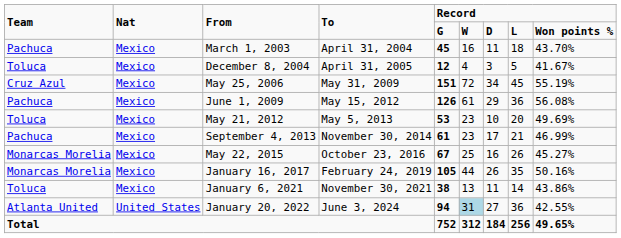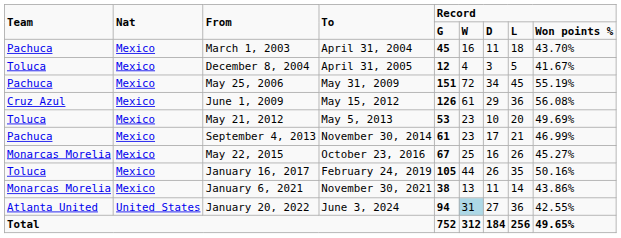 <table class="wikitable sortable">
 <tr>
 <td colspan="1" rowspan="2"><strong>Team</strong></td>
 <td colspan="1" rowspan="2"><strong>Nat</strong></td>
 <td colspan="1" rowspan="2"><strong>From</strong></td>
 <td colspan="1" rowspan="2"><strong>To</strong></td>
 <td colspan="5" rowspan="1"><strong>Record</strong></td>
 </tr>
 <tr>
 <td><strong>G</strong></td>
 <td><strong>W</strong></td>
 <td><strong>D</strong></td>
 <td><strong>L</strong></td>
 <td><strong>Won points %</strong></td>
 </tr>
 <tr>
 <td><a href='#'>Pachuca</a></td>
 <td><a href='#'>Mexico</a></td>
 <td>March 1, 2003</td>
 <td>April 31, 2004</td>
 <td><strong>45</strong></td>
 <td>16</td>
 <td>11</td>
 <td>18</td>
 <td>43.70%</td>
 </tr>
 <tr>
 <td><a href='#'>Toluca</a></td>
 <td><a href='#'>Mexico</a></td>
 <td>December 8, 2004</td>
 <td>April 31, 2005</td>
 <td><strong>12</strong></td>
 <td>4</td>
 <td>3</td>
 <td>5</td>
 <td>41.67%</td>
 </tr>
 <tr>
-<td><a href='#'>Cruz Azul</a></td>
+<td><a href='#'>Pachuca</a></td>
 <td><a href='#'>Mexico</a></td>
 <td>May 25, 2006</td>
 <td>May 31, 2009</td>
 <td><strong>151</strong></td>
 <td>72</td>
 <td>34</td>
 <td>45</td>
 <td>55.19%</td>
 </tr>
 <tr>
-<td><a href='#'>Pachuca</a></td>
+<td><a href='#'>Cruz Azul</a></td>
 <td><a href='#'>Mexico</a></td>
 <td>June 1, 2009</td>
 <td>May 15, 2012</td>
 <td><strong>126</strong></td>
 <td>61</td>
 <td>29</td>
 <td>36</td>
 <td>56.08%</td>
 </tr>
 <tr>
 <td><a href='#'>Toluca</a></td>
 <td><a href='#'>Mexico</a></td>
 <td>May 21, 2012</td>
 <td>May 5, 2013</td>
 <td><strong>53</strong></td>
 <td>23</td>
 <td>10</td>
 <td>20</td>
 <td>49.69%</td>
 </tr>
 <tr>
 <td><a href='#'>Pachuca</a></td>
 <td><a href='#'>Mexico</a></td>
 <td>September 4, 2013</td>
 <td>November 30, 2014</td>
 <td><strong>61</strong></td>
 <td>23</td>
 <td>17</td>
 <td>21</td>
 <td>46.99%</td>
 </tr>
 <tr>
 <td><a href='#'>Monarcas Morelia</a></td>
 <td><a href='#'>Mexico</a></td>
 <td>May 22, 2015</td>
 <td>October 23, 2016</td>
 <td><strong>67</strong></td>
 <td>25</td>
 <td>16</td>
 <td>26</td>
 <td>45.27%</td>
 </tr>
 <tr>
-<td><a href='#'>Monarcas Morelia</a></td>
+<td><a href='#'>Toluca</a></td>
 <td><a href='#'>Mexico</a></td>
 <td>January 16, 2017</td>
 <td>February 24, 2019</td>
 <td><strong>105</strong></td>
 <td>44</td>
 <td>26</td>
 <td>35</td>
 <td>50.16%</td>
 </tr>
 <tr>
-<td><a href='#'>Toluca</a></td>
+<td><a href='#'>Monarcas Morelia</a></td>
 <td><a href='#'>Mexico</a></td>
 <td>January 6, 2021</td>
 <td>November 30, 2021</td>
 <td><strong>38</strong></td>
 <td>13</td>
 <td>11</td>
 <td>14</td>
 <td>43.86%</td>
 </tr>
 <tr>
 <td><a href='#'>Atlanta United</a></td>
 <td><a href='#'>United States</a></td>
 <td>January 20, 2022</td>
 <td>June 3, 2024</td>
 <td><strong>94</strong></td>
 <td style="background: lightblue;">31</td>
 <td>27</td>
 <td>36</td>
 <td>42.55%</td>
 </tr>
 <tr>
 <td colspan="4" rowspan="1"><strong>Total</strong></td>
 <td><strong>752</strong></td>
 <td><strong>312</strong></td>
 <td><strong>184</strong></td>
 <td><strong>256</strong></td>
 <td><strong>49.65%</strong></td>
 </tr>
 </table>
